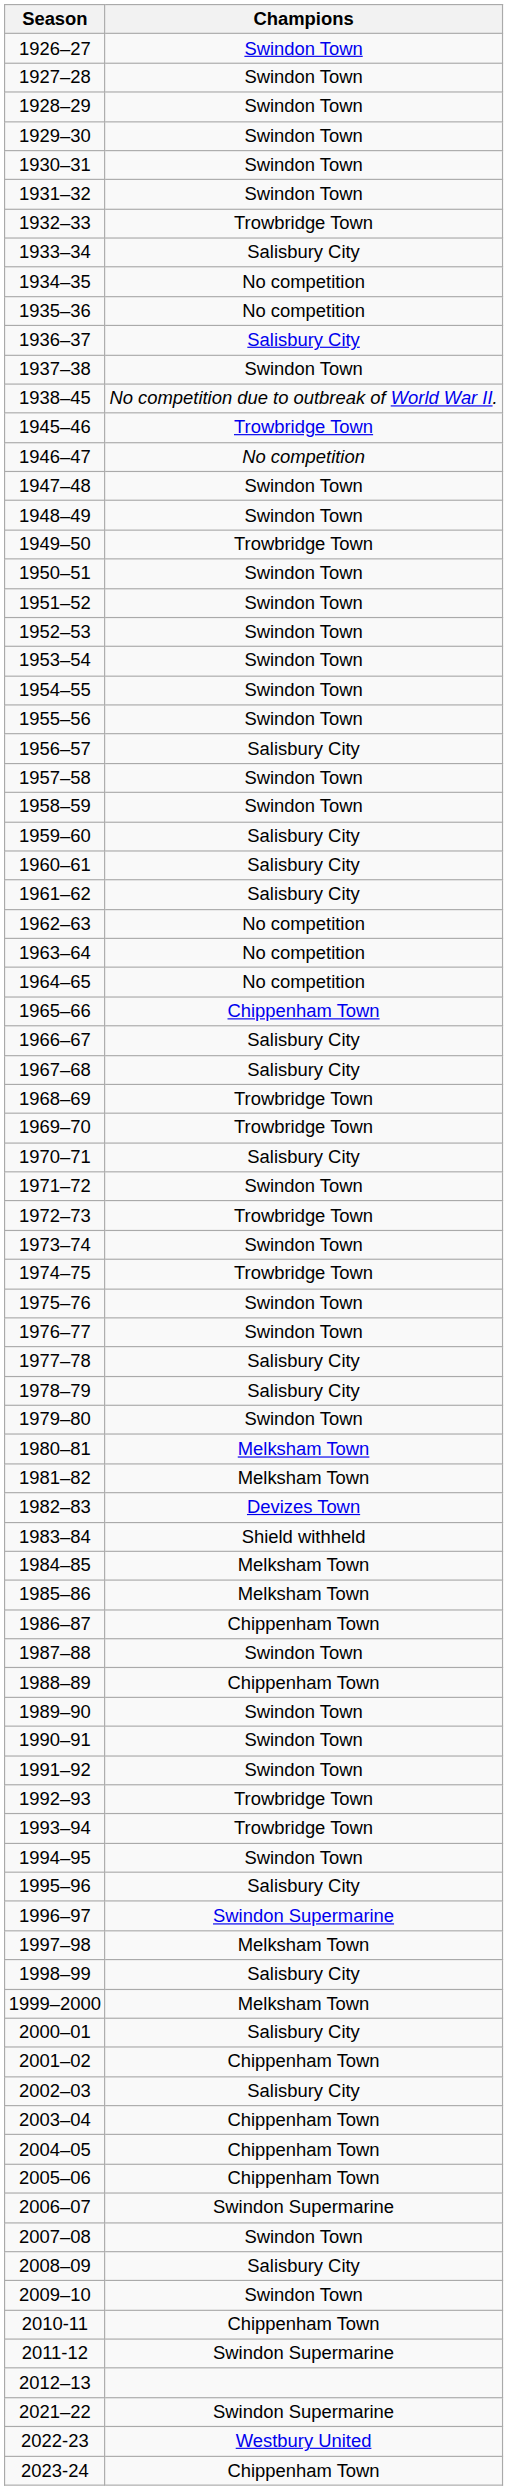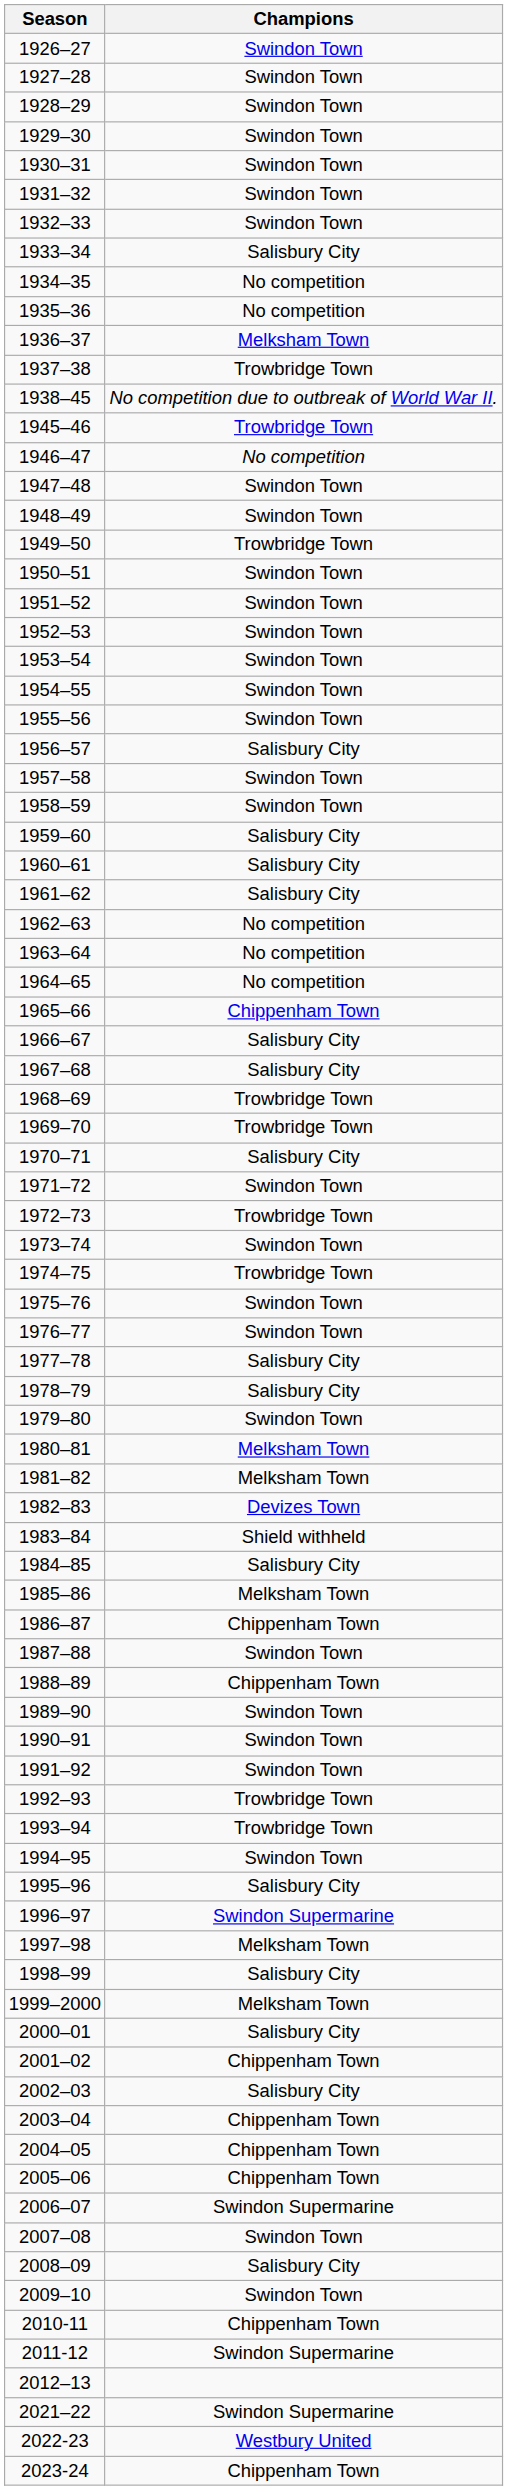 <table class="wikitable" style="text-align: center">
 <tr>
 <th>Season</th>
 <th>Champions</th>
 </tr>
 <tr>
 <td>1926–27</td>
 <td><a href='#'>Swindon Town</a></td>
 </tr>
 <tr>
 <td>1927–28</td>
 <td>Swindon Town</td>
 </tr>
 <tr>
 <td>1928–29</td>
 <td>Swindon Town</td>
 </tr>
 <tr>
 <td>1929–30</td>
 <td>Swindon Town</td>
 </tr>
 <tr>
 <td>1930–31</td>
 <td>Swindon Town</td>
 </tr>
 <tr>
 <td>1931–32</td>
 <td>Swindon Town</td>
 </tr>
 <tr>
 <td>1932–33</td>
-<td>Trowbridge Town</td>
+<td>Swindon Town</td>
 </tr>
 <tr>
 <td>1933–34</td>
 <td>Salisbury City</td>
 </tr>
 <tr>
 <td>1934–35</td>
 <td>No competition</td>
 </tr>
 <tr>
 <td>1935–36</td>
 <td>No competition</td>
 </tr>
 <tr>
 <td>1936–37</td>
-<td><a href='#'>Salisbury City</a></td>
+<td><a href='#'>Melksham Town</a></td>
 </tr>
 <tr>
 <td>1937–38</td>
-<td>Swindon Town</td>
+<td>Trowbridge Town</td>
 </tr>
 <tr>
 <td>1938–45</td>
 <td><em>No competition due to outbreak of <a href='#'>World War II</a>.</em></td>
 </tr>
 <tr>
 <td>1945–46</td>
 <td><a href='#'>Trowbridge Town</a></td>
 </tr>
 <tr>
 <td>1946–47</td>
 <td><em>No competition</em></td>
 </tr>
 <tr>
 <td>1947–48</td>
 <td>Swindon Town</td>
 </tr>
 <tr>
 <td>1948–49</td>
 <td>Swindon Town</td>
 </tr>
 <tr>
 <td>1949–50</td>
 <td>Trowbridge Town</td>
 </tr>
 <tr>
 <td>1950–51</td>
 <td>Swindon Town</td>
 </tr>
 <tr>
 <td>1951–52</td>
 <td>Swindon Town</td>
 </tr>
 <tr>
 <td>1952–53</td>
 <td>Swindon Town</td>
 </tr>
 <tr>
 <td>1953–54</td>
 <td>Swindon Town</td>
 </tr>
 <tr>
 <td>1954–55</td>
 <td>Swindon Town</td>
 </tr>
 <tr>
 <td>1955–56</td>
 <td>Swindon Town</td>
 </tr>
 <tr>
 <td>1956–57</td>
 <td>Salisbury City</td>
 </tr>
 <tr>
 <td>1957–58</td>
 <td>Swindon Town</td>
 </tr>
 <tr>
 <td>1958–59</td>
 <td>Swindon Town</td>
 </tr>
 <tr>
 <td>1959–60</td>
 <td>Salisbury City</td>
 </tr>
 <tr>
 <td>1960–61</td>
 <td>Salisbury City</td>
 </tr>
 <tr>
 <td>1961–62</td>
 <td>Salisbury City</td>
 </tr>
 <tr>
 <td>1962–63</td>
 <td>No competition</td>
 </tr>
 <tr>
 <td>1963–64</td>
 <td>No competition</td>
 </tr>
 <tr>
 <td>1964–65</td>
 <td>No competition</td>
 </tr>
 <tr>
 <td>1965–66</td>
 <td><a href='#'>Chippenham Town</a></td>
 </tr>
 <tr>
 <td>1966–67</td>
 <td>Salisbury City</td>
 </tr>
 <tr>
 <td>1967–68</td>
 <td>Salisbury City</td>
 </tr>
 <tr>
 <td>1968–69</td>
 <td>Trowbridge Town</td>
 </tr>
 <tr>
 <td>1969–70</td>
 <td>Trowbridge Town</td>
 </tr>
 <tr>
 <td>1970–71</td>
 <td>Salisbury City</td>
 </tr>
 <tr>
 <td>1971–72</td>
 <td>Swindon Town</td>
 </tr>
 <tr>
 <td>1972–73</td>
 <td>Trowbridge Town</td>
 </tr>
 <tr>
 <td>1973–74</td>
 <td>Swindon Town</td>
 </tr>
 <tr>
 <td>1974–75</td>
 <td>Trowbridge Town</td>
 </tr>
 <tr>
 <td>1975–76</td>
 <td>Swindon Town</td>
 </tr>
 <tr>
 <td>1976–77</td>
 <td>Swindon Town</td>
 </tr>
 <tr>
 <td>1977–78</td>
 <td>Salisbury City</td>
 </tr>
 <tr>
 <td>1978–79</td>
 <td>Salisbury City</td>
 </tr>
 <tr>
 <td>1979–80</td>
 <td>Swindon Town</td>
 </tr>
 <tr>
 <td>1980–81</td>
 <td><a href='#'>Melksham Town</a></td>
 </tr>
 <tr>
 <td>1981–82</td>
 <td>Melksham Town</td>
 </tr>
 <tr>
 <td>1982–83</td>
 <td><a href='#'>Devizes Town</a></td>
 </tr>
 <tr>
 <td>1983–84</td>
 <td>Shield withheld</td>
 </tr>
 <tr>
 <td>1984–85</td>
-<td>Melksham Town</td>
+<td>Salisbury City</td>
 </tr>
 <tr>
 <td>1985–86</td>
 <td>Melksham Town</td>
 </tr>
 <tr>
 <td>1986–87</td>
 <td>Chippenham Town</td>
 </tr>
 <tr>
 <td>1987–88</td>
 <td>Swindon Town</td>
 </tr>
 <tr>
 <td>1988–89</td>
 <td>Chippenham Town</td>
 </tr>
 <tr>
 <td>1989–90</td>
 <td>Swindon Town</td>
 </tr>
 <tr>
 <td>1990–91</td>
 <td>Swindon Town</td>
 </tr>
 <tr>
 <td>1991–92</td>
 <td>Swindon Town</td>
 </tr>
 <tr>
 <td>1992–93</td>
 <td>Trowbridge Town</td>
 </tr>
 <tr>
 <td>1993–94</td>
 <td>Trowbridge Town</td>
 </tr>
 <tr>
 <td>1994–95</td>
 <td>Swindon Town</td>
 </tr>
 <tr>
 <td>1995–96</td>
 <td>Salisbury City</td>
 </tr>
 <tr>
 <td>1996–97</td>
 <td><a href='#'>Swindon Supermarine</a></td>
 </tr>
 <tr>
 <td>1997–98</td>
 <td>Melksham Town</td>
 </tr>
 <tr>
 <td>1998–99</td>
 <td>Salisbury City</td>
 </tr>
 <tr>
 <td>1999–2000</td>
 <td>Melksham Town</td>
 </tr>
 <tr>
 <td>2000–01</td>
 <td>Salisbury City</td>
 </tr>
 <tr>
 <td>2001–02</td>
 <td>Chippenham Town</td>
 </tr>
 <tr>
 <td>2002–03</td>
 <td>Salisbury City</td>
 </tr>
 <tr>
 <td>2003–04</td>
 <td>Chippenham Town</td>
 </tr>
 <tr>
 <td>2004–05</td>
 <td>Chippenham Town</td>
 </tr>
 <tr>
 <td>2005–06</td>
 <td>Chippenham Town</td>
 </tr>
 <tr>
 <td>2006–07</td>
 <td>Swindon Supermarine</td>
 </tr>
 <tr>
 <td>2007–08</td>
 <td>Swindon Town</td>
 </tr>
 <tr>
 <td>2008–09</td>
 <td>Salisbury City</td>
 </tr>
 <tr>
 <td>2009–10</td>
 <td>Swindon Town</td>
 </tr>
 <tr>
 <td>2010-11</td>
 <td>Chippenham Town</td>
 </tr>
 <tr>
 <td>2011-12</td>
 <td>Swindon Supermarine</td>
 </tr>
 <tr>
 <td>2012–13</td>
 <td></td>
 </tr>
 <tr>
 <td>2021–22</td>
 <td>Swindon Supermarine</td>
 </tr>
 <tr>
 <td>2022-23</td>
 <td><a href='#'>Westbury United</a></td>
 </tr>
 <tr>
 <td>2023-24</td>
 <td>Chippenham Town</td>
 </tr>
 </table>
